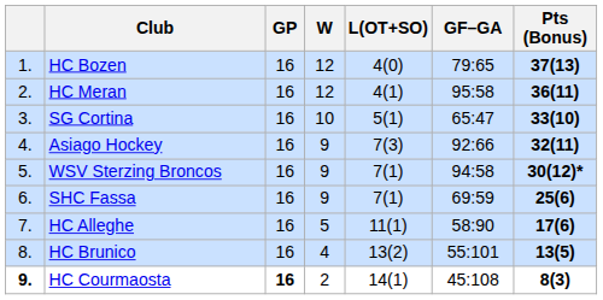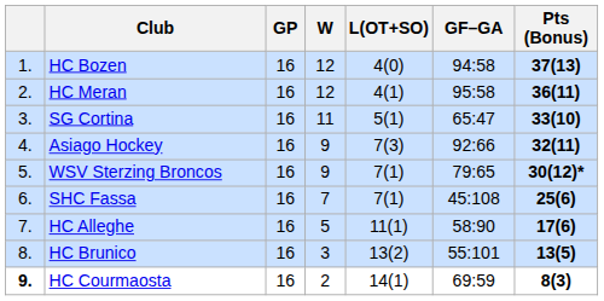 <table class="wikitable">
 <tr>
 <th width="30"></th>
 <th width="200">Club</th>
 <th width="30">GP</th>
 <th width="30">W</th>
 <th width="30">L(OT+SO)</th>
 <th width="70">GF–GA</th>
 <th width="70">Pts (Bonus)</th>
 </tr>
 <tr bgcolor="#CAE1FF" align="center">
 <td>1.</td>
 <td align="left"><a href='#'>HC Bozen</a></td>
 <td>16</td>
 <td>12</td>
 <td>4(0)</td>
-<td>79:65</td>
+<td>94:58</td>
 <td><strong>37(13)</strong></td>
 </tr>
 <tr bgcolor="#CAE1FF" align="center">
 <td>2.</td>
 <td align="left"><a href='#'>HC Meran</a></td>
 <td>16</td>
 <td>12</td>
 <td>4(1)</td>
 <td>95:58</td>
 <td><strong>36(11)</strong></td>
 </tr>
 <tr bgcolor="#CAE1FF" align="center">
 <td>3.</td>
 <td align="left"><a href='#'>SG Cortina</a></td>
 <td>16</td>
-<td>10</td>
+<td>11</td>
 <td>5(1)</td>
 <td>65:47</td>
 <td><strong>33(10)</strong></td>
 </tr>
 <tr bgcolor="#CAE1FF" align="center">
 <td>4.</td>
 <td align="left"><a href='#'>Asiago Hockey</a></td>
 <td>16</td>
 <td>9</td>
 <td>7(3)</td>
 <td>92:66</td>
 <td><strong>32(11)</strong></td>
 </tr>
 <tr bgcolor="#CAE1FF" align="center">
 <td>5.</td>
 <td align="left"><a href='#'>WSV Sterzing Broncos</a></td>
 <td>16</td>
 <td>9</td>
 <td>7(1)</td>
-<td>94:58</td>
+<td>79:65</td>
 <td><strong>30(12)*</strong></td>
 </tr>
 <tr bgcolor="#CAE1FF" align="center">
 <td>6.</td>
 <td align="left"><a href='#'>SHC Fassa</a></td>
 <td>16</td>
-<td>9</td>
+<td>7</td>
 <td>7(1)</td>
-<td>69:59</td>
+<td>45:108</td>
 <td><strong>25(6)</strong></td>
 </tr>
 <tr bgcolor="#CAE1FF" align="center">
 <td>7.</td>
 <td align="left"><a href='#'>HC Alleghe</a></td>
 <td>16</td>
 <td>5</td>
 <td>11(1)</td>
 <td>58:90</td>
 <td><strong>17(6)</strong></td>
 </tr>
 <tr bgcolor="#CAE1FF" align="center">
 <td>8.</td>
 <td align="left"><a href='#'>HC Brunico</a></td>
 <td>16</td>
-<td>4</td>
+<td>3</td>
 <td>13(2)</td>
 <td>55:101</td>
 <td><strong>13(5)</strong></td>
 </tr>
 <tr bgcolor="#FFFFFF" align="center">
 <td><strong>9.</strong></td>
 <td align="left"><a href='#'>HC Courmaosta</a></td>
-<td><strong>16</strong></td>
+<td>16</td>
 <td>2</td>
 <td>14(1)</td>
-<td>45:108</td>
+<td>69:59</td>
 <td><strong>8(3)</strong></td>
 </tr>
 </table>
